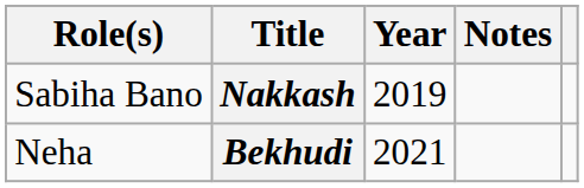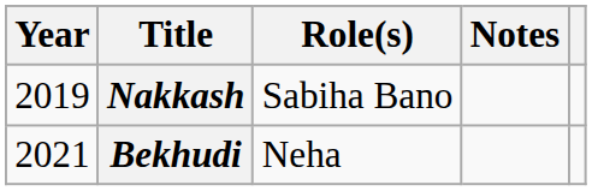 <table class="wikitable plainrowheaders sortable" style="margin-right: 0;">
 <tr>
+<th scope="col">Year</th>
+<th scope="col">Title</th>
 <th scope="col" class="unsortable">Role(s)</th>
-<th scope="col">Title</th>
-<th scope="col">Year</th>
 <th scope="col" class="unsortable">Notes</th>
 <th scope="col" class="unsortable"></th>
 </tr>
 <tr>
+<td>2019</td>
+<th scope="row"><em>Nakkash</em></th>
 <td>Sabiha Bano</td>
-<th scope="row"><em>Nakkash</em></th>
-<td>2019</td>
 <td></td>
 <td style="text-align:center;"></td>
 </tr>
 <tr>
+<td>2021</td>
+<th scope="row"><em>Bekhudi</em></th>
 <td>Neha</td>
-<th scope="row"><em>Bekhudi</em></th>
-<td>2021</td>
 <td></td>
 <td style="text-align:center;"></td>
 </tr>
 </table>
